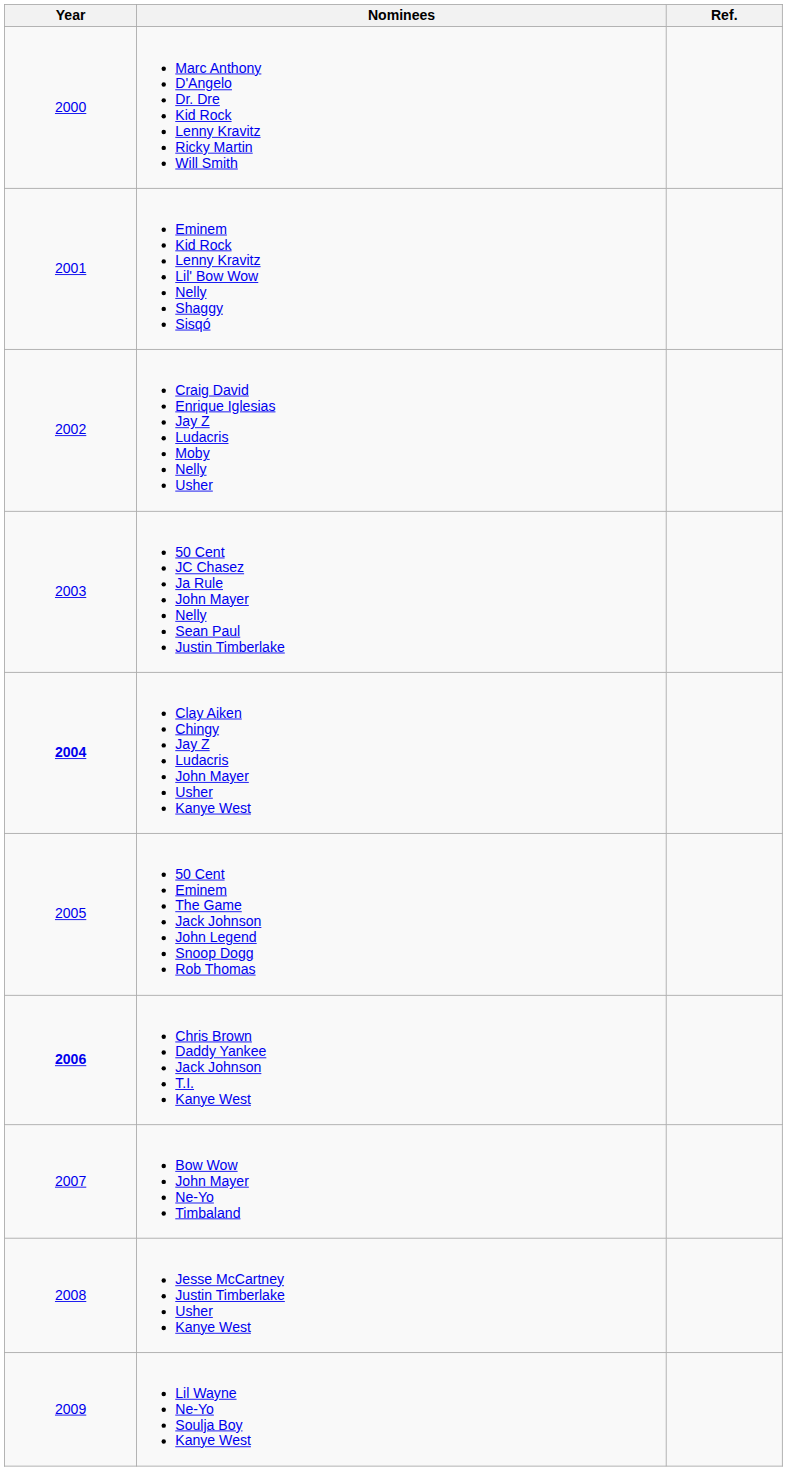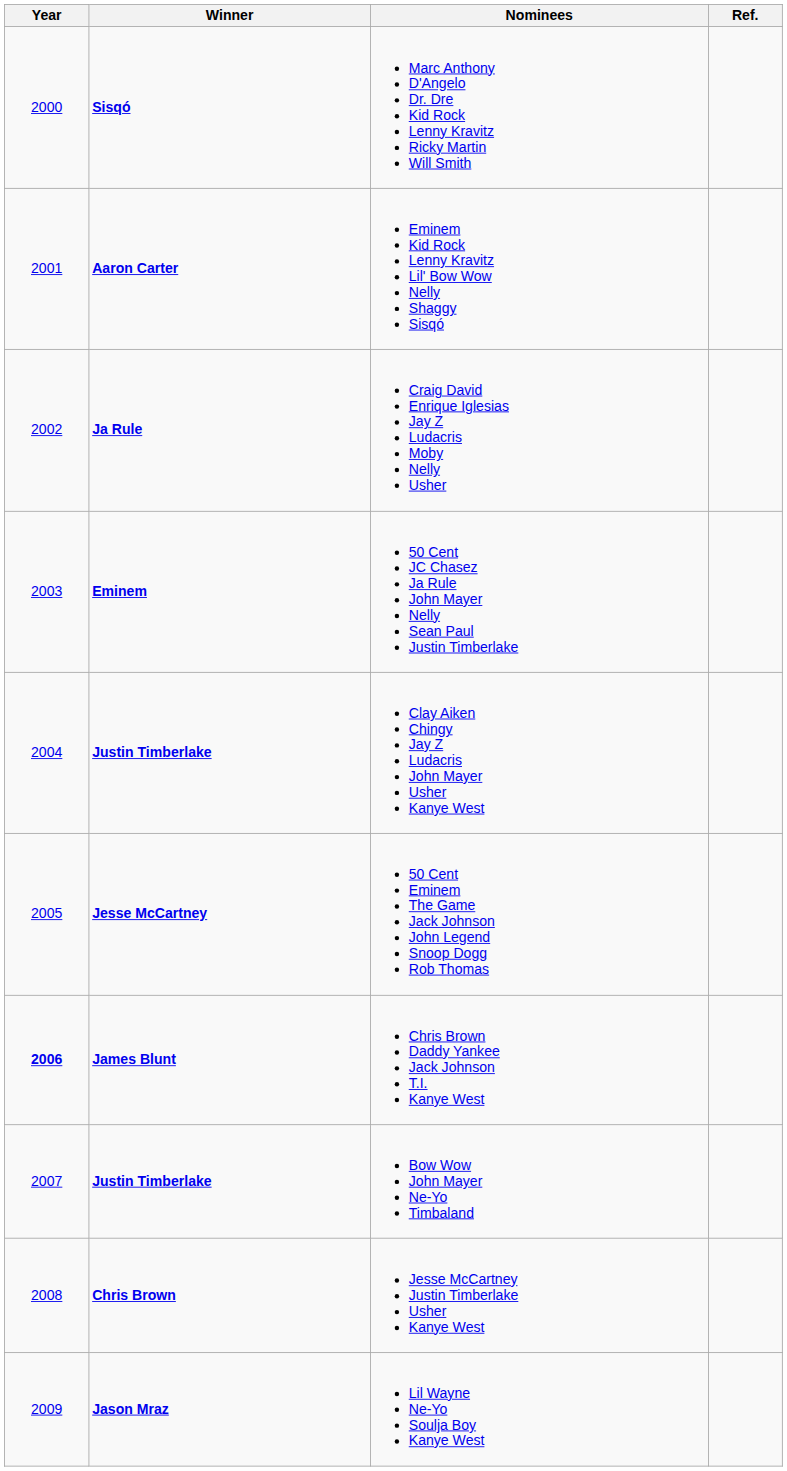 <table class="wikitable" width=70%>
 <tr>
 <th>Year</th>
+<th>Winner</th>
 <th>Nominees</th>
 <th>Ref.</th>
 </tr>
 <tr>
 <td align="center"><a href='#'>2000</a></td>
+<td><strong><a href='#'>Sisqó</a></strong></td>
 <td><br><ul><li><a href='#'>Marc Anthony</a></li><li><a href='#'>D'Angelo</a></li><li><a href='#'>Dr. Dre</a></li><li><a href='#'>Kid Rock</a></li><li><a href='#'>Lenny Kravitz</a></li><li><a href='#'>Ricky Martin</a></li><li><a href='#'>Will Smith</a></li></ul></td>
 <td align="center"></td>
 </tr>
 <tr>
 <td align="center"><a href='#'>2001</a></td>
+<td><strong><a href='#'>Aaron Carter</a></strong></td>
 <td><br><ul><li><a href='#'>Eminem</a></li><li><a href='#'>Kid Rock</a></li><li><a href='#'>Lenny Kravitz</a></li><li><a href='#'>Lil' Bow Wow</a></li><li><a href='#'>Nelly</a></li><li><a href='#'>Shaggy</a></li><li><a href='#'>Sisqó</a></li></ul></td>
 <td align="center"></td>
 </tr>
 <tr>
 <td align="center"><a href='#'>2002</a></td>
+<td><strong><a href='#'>Ja Rule</a></strong></td>
 <td><br><ul><li><a href='#'>Craig David</a></li><li><a href='#'>Enrique Iglesias</a></li><li><a href='#'>Jay Z</a></li><li><a href='#'>Ludacris</a></li><li><a href='#'>Moby</a></li><li><a href='#'>Nelly</a></li><li><a href='#'>Usher</a></li></ul></td>
 <td align="center"></td>
 </tr>
 <tr>
 <td align="center"><a href='#'>2003</a></td>
+<td><strong><a href='#'>Eminem</a></strong></td>
 <td><br><ul><li><a href='#'>50 Cent</a></li><li><a href='#'>JC Chasez</a></li><li><a href='#'>Ja Rule</a></li><li><a href='#'>John Mayer</a></li><li><a href='#'>Nelly</a></li><li><a href='#'>Sean Paul</a></li><li><a href='#'>Justin Timberlake</a></li></ul></td>
 <td align="center"></td>
 </tr>
 <tr>
-<td align="center"><strong><a href='#'>2004</a></strong></td>
+<td align="center"><a href='#'>2004</a></td>
+<td><strong><a href='#'>Justin Timberlake</a></strong></td>
 <td><br><ul><li><a href='#'>Clay Aiken</a></li><li><a href='#'>Chingy</a></li><li><a href='#'>Jay Z</a></li><li><a href='#'>Ludacris</a></li><li><a href='#'>John Mayer</a></li><li><a href='#'>Usher</a></li><li><a href='#'>Kanye West</a></li></ul></td>
 <td align="center"></td>
 </tr>
 <tr>
 <td align="center"><a href='#'>2005</a></td>
+<td><strong><a href='#'>Jesse McCartney</a></strong></td>
 <td><br><ul><li><a href='#'>50 Cent</a></li><li><a href='#'>Eminem</a></li><li><a href='#'>The Game</a></li><li><a href='#'>Jack Johnson</a></li><li><a href='#'>John Legend</a></li><li><a href='#'>Snoop Dogg</a></li><li><a href='#'>Rob Thomas</a></li></ul></td>
 <td align="center"></td>
 </tr>
 <tr>
 <td align="center"><strong><a href='#'>2006</a></strong></td>
+<td><strong><a href='#'>James Blunt</a></strong></td>
 <td><br><ul><li><a href='#'>Chris Brown</a></li><li><a href='#'>Daddy Yankee</a></li><li><a href='#'>Jack Johnson</a></li><li><a href='#'>T.I.</a></li><li><a href='#'>Kanye West</a></li></ul></td>
 <td align="center"></td>
 </tr>
 <tr>
 <td align="center"><a href='#'>2007</a></td>
+<td><strong><a href='#'>Justin Timberlake</a></strong></td>
 <td><br><ul><li><a href='#'>Bow Wow</a></li><li><a href='#'>John Mayer</a></li><li><a href='#'>Ne-Yo</a></li><li><a href='#'>Timbaland</a></li></ul></td>
 <td align="center"></td>
 </tr>
 <tr>
 <td align="center"><a href='#'>2008</a></td>
+<td><strong><a href='#'>Chris Brown</a></strong></td>
 <td><br><ul><li><a href='#'>Jesse McCartney</a></li><li><a href='#'>Justin Timberlake</a></li><li><a href='#'>Usher</a></li><li><a href='#'>Kanye West</a></li></ul></td>
 <td align="center"></td>
 </tr>
 <tr>
 <td align="center"><a href='#'>2009</a></td>
+<td><strong><a href='#'>Jason Mraz</a></strong></td>
 <td><br><ul><li><a href='#'>Lil Wayne</a></li><li><a href='#'>Ne-Yo</a></li><li><a href='#'>Soulja Boy</a></li><li><a href='#'>Kanye West</a></li></ul></td>
 <td align="center"></td>
 </tr>
 </table>
